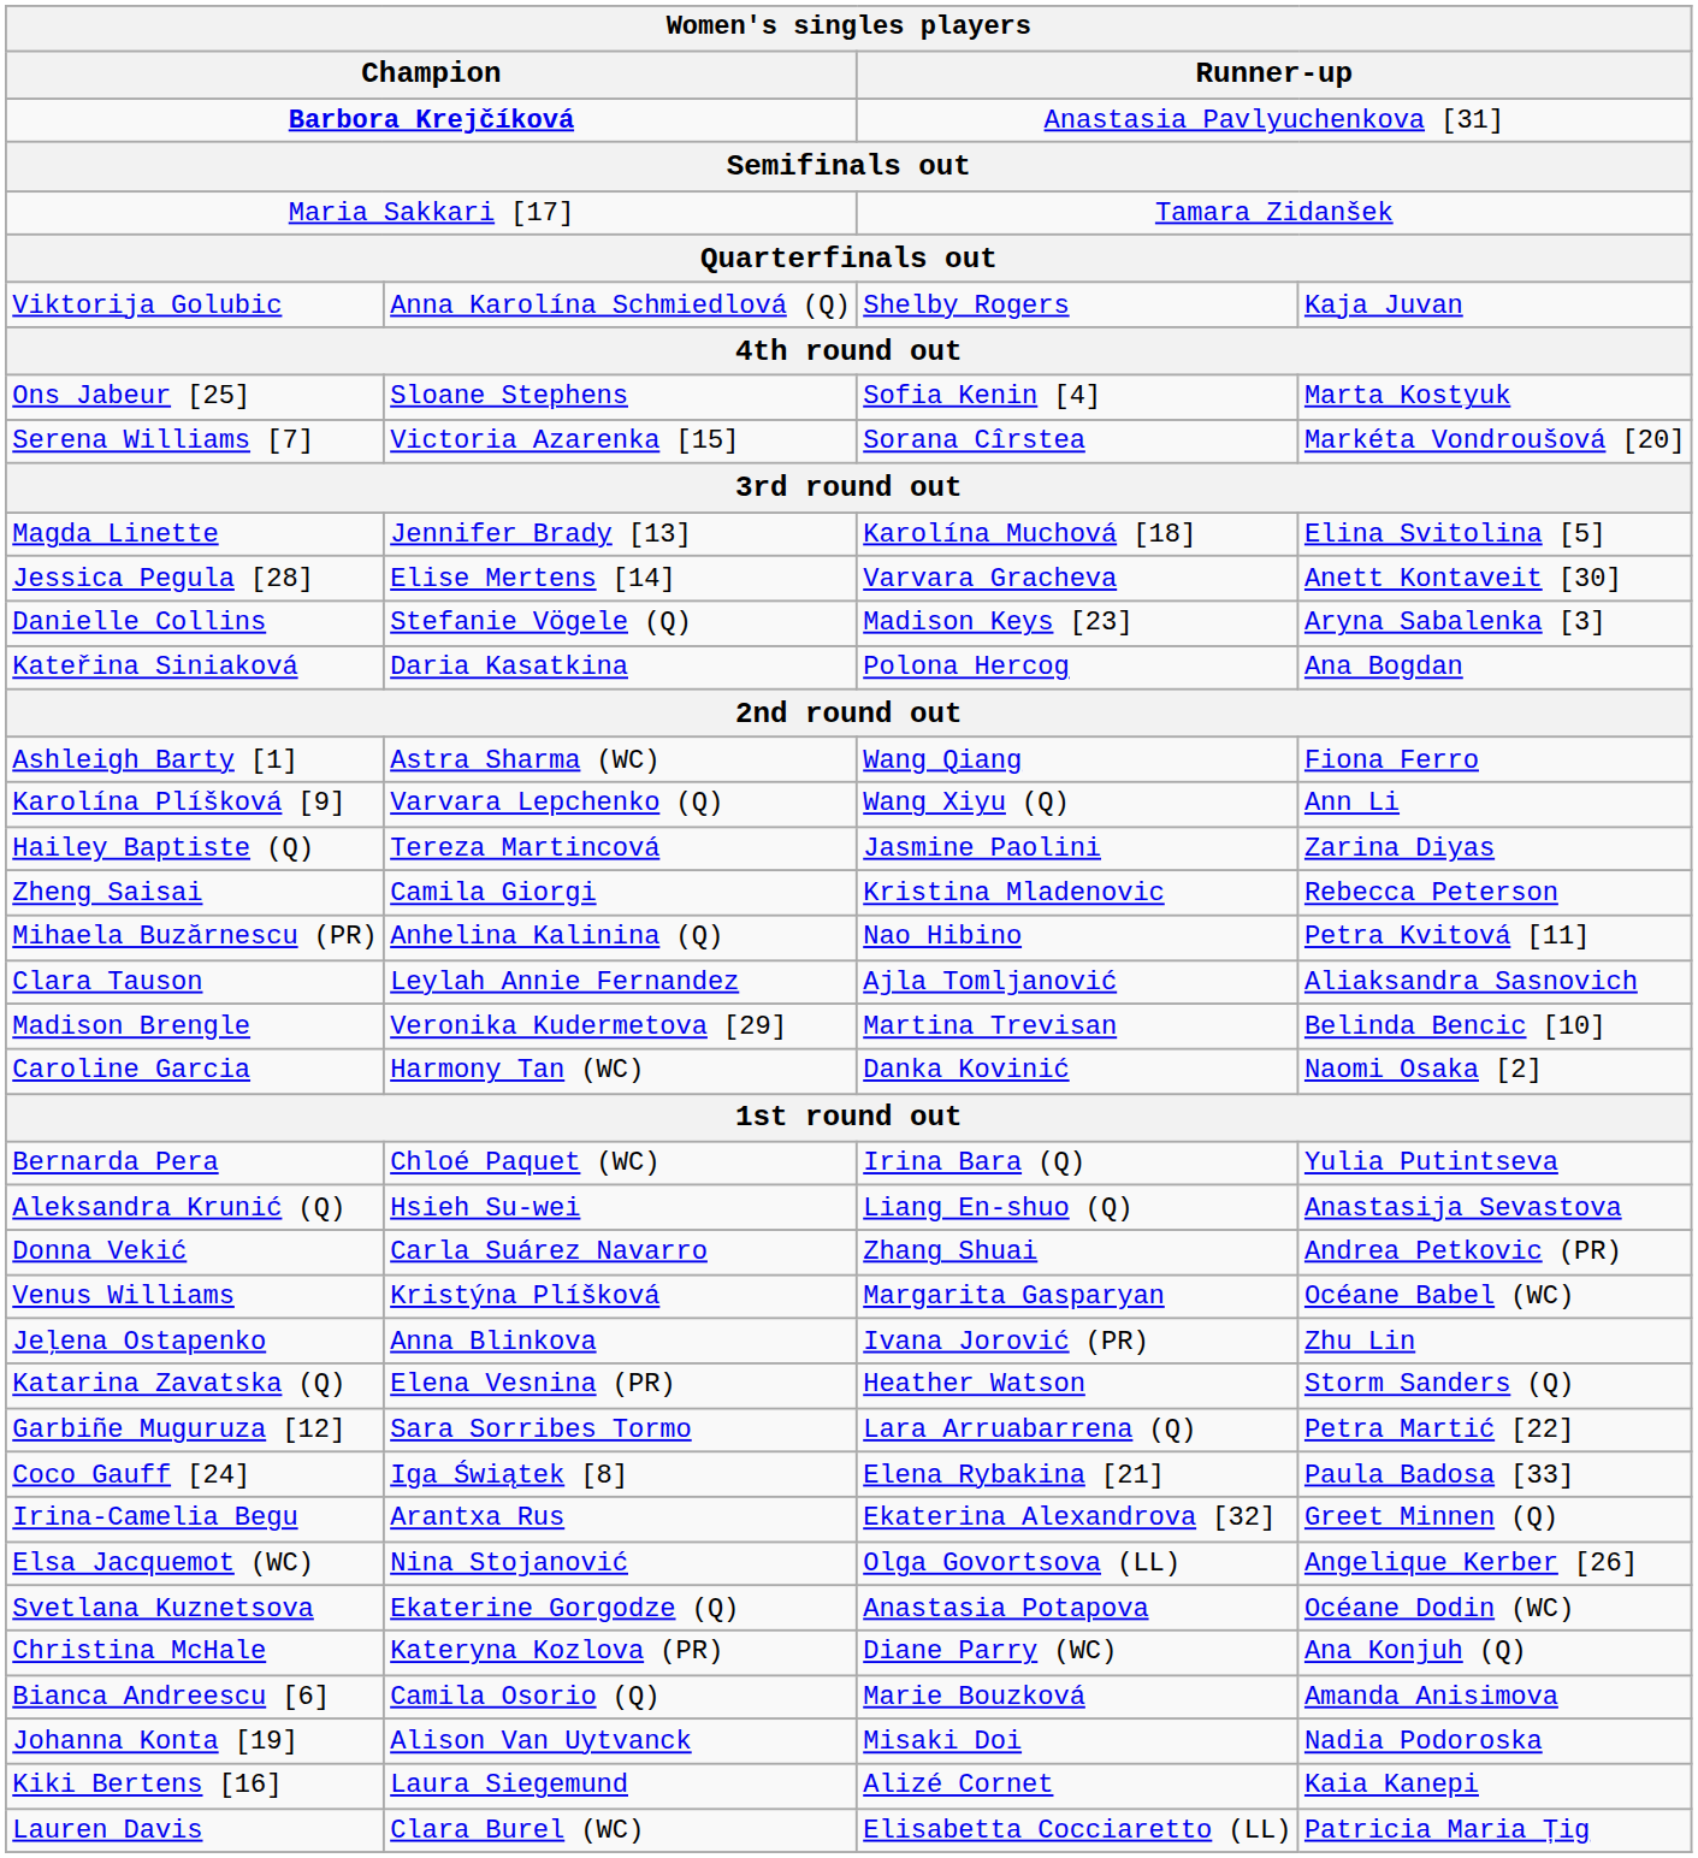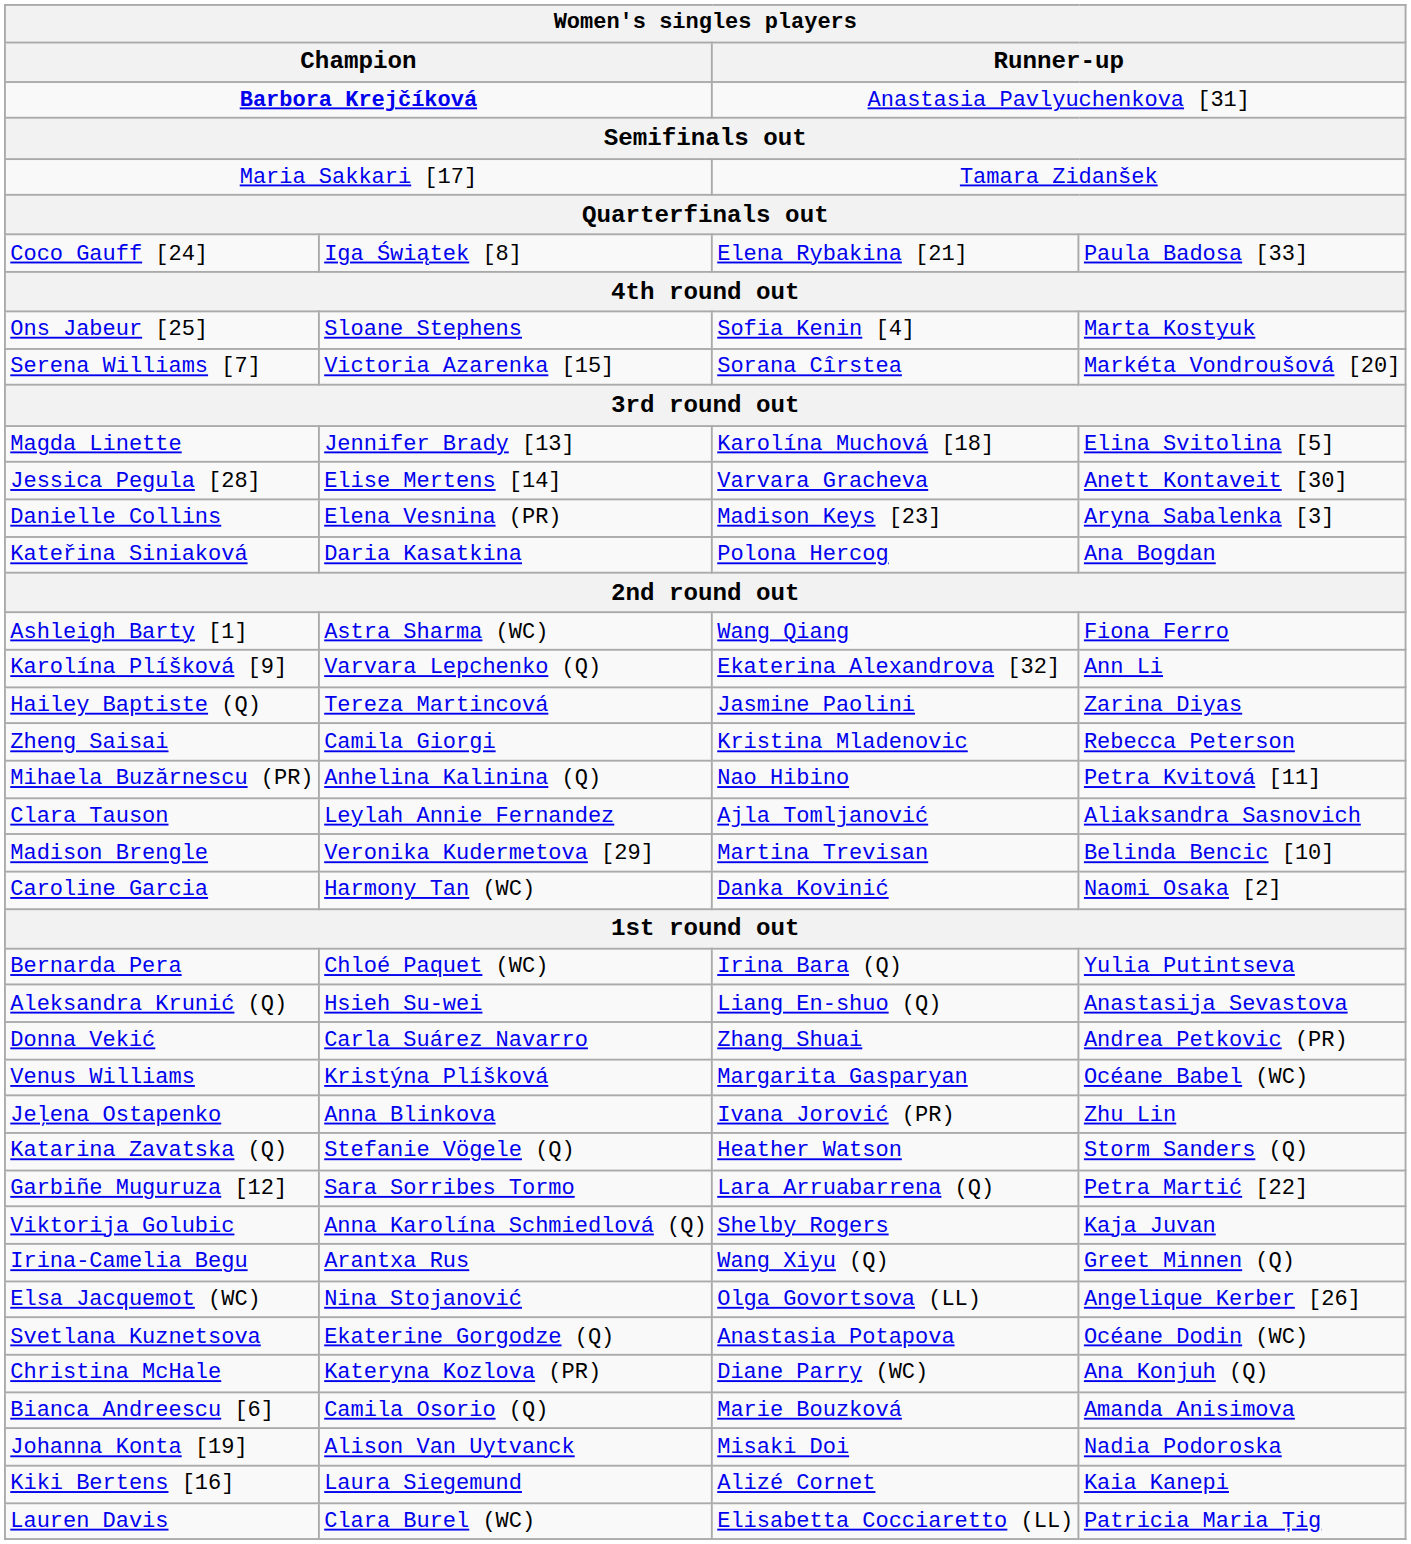 <table class="wikitable collapsible collapsed" style="font-size:90%">
 <tr>
 <th colspan=4>Women's singles players</th>
 </tr>
 <tr style="font-size:110%">
 <th colspan="2">Champion</th>
 <th colspan="2">Runner-up</th>
 </tr>
 <tr style="text-align:center;">
 <td colspan="2"> <strong><a href='#'>Barbora Krejčíková</a></strong></td>
 <td colspan="2"> <a href='#'>Anastasia Pavlyuchenkova</a> [31]</td>
 </tr>
 <tr style="font-size:110%">
 <th colspan="4">Semifinals out</th>
 </tr>
 <tr style="text-align:center;">
 <td colspan="2"> <a href='#'>Maria Sakkari</a> [17]</td>
 <td colspan="2"> <a href='#'>Tamara Zidanšek</a></td>
 </tr>
 <tr style="font-size:110%">
 <th colspan="4">Quarterfinals out</th>
 </tr>
 <tr>
-<td> <a href='#'>Viktorija Golubic</a></td>
-<td> <a href='#'>Anna Karolína Schmiedlová</a> (Q)</td>
-<td> <a href='#'>Shelby Rogers</a></td>
-<td> <a href='#'>Kaja Juvan</a></td>
+<td> <a href='#'>Coco Gauff</a> [24]</td>
+<td> <a href='#'>Iga Świątek</a> [8]</td>
+<td> <a href='#'>Elena Rybakina</a> [21]</td>
+<td> <a href='#'>Paula Badosa</a> [33]</td>
 </tr>
 <tr style="font-size:110%">
 <th colspan="4">4th round out</th>
 </tr>
 <tr>
 <td> <a href='#'>Ons Jabeur</a> [25]</td>
 <td> <a href='#'>Sloane Stephens</a></td>
 <td> <a href='#'>Sofia Kenin</a> [4]</td>
 <td> <a href='#'>Marta Kostyuk</a></td>
 </tr>
 <tr>
 <td> <a href='#'>Serena Williams</a> [7]</td>
 <td> <a href='#'>Victoria Azarenka</a> [15]</td>
 <td> <a href='#'>Sorana Cîrstea</a></td>
 <td> <a href='#'>Markéta Vondroušová</a> [20]</td>
 </tr>
 <tr style="font-size:110%">
 <th colspan="4">3rd round out</th>
 </tr>
 <tr>
 <td> <a href='#'>Magda Linette</a></td>
 <td> <a href='#'>Jennifer Brady</a> [13]</td>
 <td> <a href='#'>Karolína Muchová</a> [18]</td>
 <td> <a href='#'>Elina Svitolina</a> [5]</td>
 </tr>
 <tr>
 <td> <a href='#'>Jessica Pegula</a> [28]</td>
 <td> <a href='#'>Elise Mertens</a> [14]</td>
 <td> <a href='#'>Varvara Gracheva</a></td>
 <td> <a href='#'>Anett Kontaveit</a> [30]</td>
 </tr>
 <tr>
 <td> <a href='#'>Danielle Collins</a></td>
-<td> <a href='#'>Stefanie Vögele</a> (Q)</td>
+<td> <a href='#'>Elena Vesnina</a>  (PR)</td>
 <td> <a href='#'>Madison Keys</a> [23]</td>
 <td> <a href='#'>Aryna Sabalenka</a> [3]</td>
 </tr>
 <tr>
 <td> <a href='#'>Kateřina Siniaková</a></td>
 <td> <a href='#'>Daria Kasatkina</a></td>
 <td> <a href='#'>Polona Hercog</a></td>
 <td> <a href='#'>Ana Bogdan</a></td>
 </tr>
 <tr style="font-size:110%">
 <th colspan="4">2nd round out</th>
 </tr>
 <tr>
 <td> <a href='#'>Ashleigh Barty</a> [1]</td>
 <td> <a href='#'>Astra Sharma</a> (WC)</td>
 <td> <a href='#'>Wang Qiang</a></td>
 <td> <a href='#'>Fiona Ferro</a></td>
 </tr>
 <tr>
 <td> <a href='#'>Karolína Plíšková</a> [9]</td>
 <td> <a href='#'>Varvara Lepchenko</a> (Q)</td>
-<td> <a href='#'>Wang Xiyu</a> (Q)</td>
+<td> <a href='#'>Ekaterina Alexandrova</a> [32]</td>
 <td> <a href='#'>Ann Li</a></td>
 </tr>
 <tr>
 <td> <a href='#'>Hailey Baptiste</a> (Q)</td>
 <td> <a href='#'>Tereza Martincová</a></td>
 <td> <a href='#'>Jasmine Paolini</a></td>
 <td> <a href='#'>Zarina Diyas</a></td>
 </tr>
 <tr>
 <td> <a href='#'>Zheng Saisai</a></td>
 <td> <a href='#'>Camila Giorgi</a></td>
 <td> <a href='#'>Kristina Mladenovic</a></td>
 <td> <a href='#'>Rebecca Peterson</a></td>
 </tr>
 <tr>
 <td> <a href='#'>Mihaela Buzărnescu</a> (PR)</td>
 <td> <a href='#'>Anhelina Kalinina</a> (Q)</td>
 <td> <a href='#'>Nao Hibino</a></td>
 <td> <a href='#'>Petra Kvitová</a> [11]</td>
 </tr>
 <tr>
 <td> <a href='#'>Clara Tauson</a></td>
 <td> <a href='#'>Leylah Annie Fernandez</a></td>
 <td> <a href='#'>Ajla Tomljanović</a></td>
 <td> <a href='#'>Aliaksandra Sasnovich</a></td>
 </tr>
 <tr>
 <td> <a href='#'>Madison Brengle</a></td>
 <td> <a href='#'>Veronika Kudermetova</a> [29]</td>
 <td> <a href='#'>Martina Trevisan</a></td>
 <td> <a href='#'>Belinda Bencic</a> [10]</td>
 </tr>
 <tr>
 <td> <a href='#'>Caroline Garcia</a></td>
 <td> <a href='#'>Harmony Tan</a> (WC)</td>
 <td> <a href='#'>Danka Kovinić</a></td>
 <td> <a href='#'>Naomi Osaka</a> [2]</td>
 </tr>
 <tr style="font-size:110%">
 <th colspan="4">1st round out</th>
 </tr>
 <tr>
 <td> <a href='#'>Bernarda Pera</a></td>
 <td> <a href='#'>Chloé Paquet</a> (WC)</td>
 <td> <a href='#'>Irina Bara</a> (Q)</td>
 <td> <a href='#'>Yulia Putintseva</a></td>
 </tr>
 <tr>
 <td> <a href='#'>Aleksandra Krunić</a> (Q)</td>
 <td> <a href='#'>Hsieh Su-wei</a></td>
 <td> <a href='#'>Liang En-shuo</a> (Q)</td>
 <td> <a href='#'>Anastasija Sevastova</a></td>
 </tr>
 <tr>
 <td> <a href='#'>Donna Vekić</a></td>
 <td> <a href='#'>Carla Suárez Navarro</a></td>
 <td> <a href='#'>Zhang Shuai</a></td>
 <td> <a href='#'>Andrea Petkovic</a> (PR)</td>
 </tr>
 <tr>
 <td> <a href='#'>Venus Williams</a></td>
 <td> <a href='#'>Kristýna Plíšková</a></td>
 <td> <a href='#'>Margarita Gasparyan</a></td>
 <td> <a href='#'>Océane Babel</a> (WC)</td>
 </tr>
 <tr>
 <td> <a href='#'>Jeļena Ostapenko</a></td>
 <td> <a href='#'>Anna Blinkova</a></td>
 <td> <a href='#'>Ivana Jorović</a> (PR)</td>
 <td> <a href='#'>Zhu Lin</a></td>
 </tr>
 <tr>
 <td> <a href='#'>Katarina Zavatska</a> (Q)</td>
-<td> <a href='#'>Elena Vesnina</a>  (PR)</td>
+<td> <a href='#'>Stefanie Vögele</a> (Q)</td>
 <td> <a href='#'>Heather Watson</a></td>
 <td> <a href='#'>Storm Sanders</a> (Q)</td>
 </tr>
 <tr>
 <td> <a href='#'>Garbiñe Muguruza</a> [12]</td>
 <td> <a href='#'>Sara Sorribes Tormo</a></td>
 <td> <a href='#'>Lara Arruabarrena</a> (Q)</td>
 <td> <a href='#'>Petra Martić</a> [22]</td>
 </tr>
 <tr>
-<td> <a href='#'>Coco Gauff</a> [24]</td>
-<td> <a href='#'>Iga Świątek</a> [8]</td>
-<td> <a href='#'>Elena Rybakina</a> [21]</td>
-<td> <a href='#'>Paula Badosa</a> [33]</td>
+<td> <a href='#'>Viktorija Golubic</a></td>
+<td> <a href='#'>Anna Karolína Schmiedlová</a> (Q)</td>
+<td> <a href='#'>Shelby Rogers</a></td>
+<td> <a href='#'>Kaja Juvan</a></td>
 </tr>
 <tr>
 <td> <a href='#'>Irina-Camelia Begu</a></td>
 <td> <a href='#'>Arantxa Rus</a></td>
-<td> <a href='#'>Ekaterina Alexandrova</a> [32]</td>
+<td> <a href='#'>Wang Xiyu</a> (Q)</td>
 <td> <a href='#'>Greet Minnen</a> (Q)</td>
 </tr>
 <tr>
 <td> <a href='#'>Elsa Jacquemot</a> (WC)</td>
 <td> <a href='#'>Nina Stojanović</a></td>
 <td> <a href='#'>Olga Govortsova</a> (LL)</td>
 <td> <a href='#'>Angelique Kerber</a> [26]</td>
 </tr>
 <tr>
 <td> <a href='#'>Svetlana Kuznetsova</a></td>
 <td> <a href='#'>Ekaterine Gorgodze</a> (Q)</td>
 <td> <a href='#'>Anastasia Potapova</a></td>
 <td> <a href='#'>Océane Dodin</a> (WC)</td>
 </tr>
 <tr>
 <td> <a href='#'>Christina McHale</a></td>
 <td> <a href='#'>Kateryna Kozlova</a> (PR)</td>
 <td> <a href='#'>Diane Parry</a> (WC)</td>
 <td> <a href='#'>Ana Konjuh</a> (Q)</td>
 </tr>
 <tr>
 <td> <a href='#'>Bianca Andreescu</a> [6]</td>
 <td> <a href='#'>Camila Osorio</a> (Q)</td>
 <td> <a href='#'>Marie Bouzková</a></td>
 <td> <a href='#'>Amanda Anisimova</a></td>
 </tr>
 <tr>
 <td> <a href='#'>Johanna Konta</a> [19]</td>
 <td> <a href='#'>Alison Van Uytvanck</a></td>
 <td> <a href='#'>Misaki Doi</a></td>
 <td> <a href='#'>Nadia Podoroska</a></td>
 </tr>
 <tr>
 <td> <a href='#'>Kiki Bertens</a> [16]</td>
 <td> <a href='#'>Laura Siegemund</a></td>
 <td> <a href='#'>Alizé Cornet</a></td>
 <td> <a href='#'>Kaia Kanepi</a></td>
 </tr>
 <tr>
 <td> <a href='#'>Lauren Davis</a></td>
 <td> <a href='#'>Clara Burel</a> (WC)</td>
 <td> <a href='#'>Elisabetta Cocciaretto</a> (LL)</td>
 <td> <a href='#'>Patricia Maria Țig</a></td>
 </tr>
 </table>
